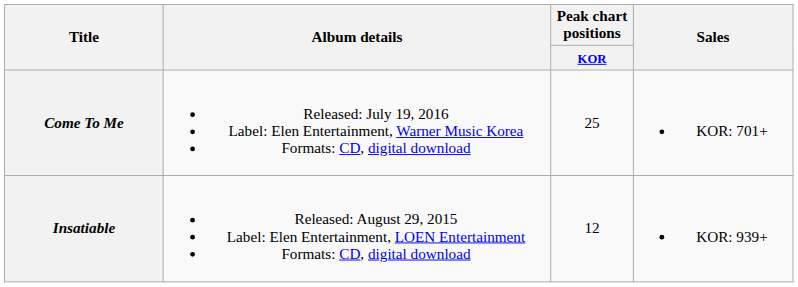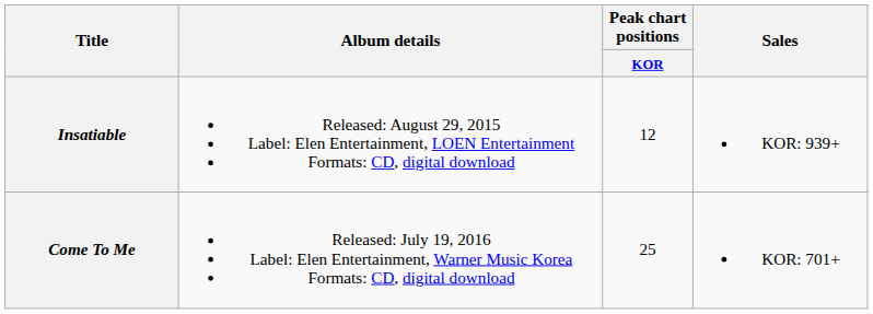 <table class="wikitable plainrowheaders" style="text-align:center;">
 <tr>
 <th scope="col" rowspan="2" style="width:10em;">Title</th>
 <th scope="col" rowspan="2" style="width:25em;">Album details</th>
 <th scope="col" colspan="1" style="width:5em;">Peak chart positions</th>
 <th scope="col" rowspan="2" style="width:10em;">Sales</th>
 </tr>
 <tr>
 <th><small><a href='#'>KOR</a></small><br></th>
 </tr>
 <tr>
+<th scope="row"><em>Insatiable</em></th>
+<td><br><ul><li>Released: August 29, 2015</li><li>Label: Elen Entertainment, <a href='#'>LOEN Entertainment</a></li><li>Formats: <a href='#'>CD</a>, <a href='#'>digital download</a></li></ul></td>
+<td>12</td>
+<td><br><ul><li>KOR: 939+</li></ul></td>
+</tr>
+<tr>
 <th scope="row"><em>Come To Me</em></th>
 <td><br><ul><li>Released: July 19, 2016</li><li>Label: Elen Entertainment, <a href='#'>Warner Music Korea</a></li><li>Formats: <a href='#'>CD</a>, <a href='#'>digital download</a></li></ul></td>
 <td>25</td>
 <td><br><ul><li>KOR: 701+</li></ul></td>
 </tr>
-<tr>
-<th scope="row"><em>Insatiable</em></th>
-<td><br><ul><li>Released: August 29, 2015</li><li>Label: Elen Entertainment, <a href='#'>LOEN Entertainment</a></li><li>Formats: <a href='#'>CD</a>, <a href='#'>digital download</a></li></ul></td>
-<td>12</td>
-<td><br><ul><li>KOR: 939+</li></ul></td>
-</tr>
 </table>
